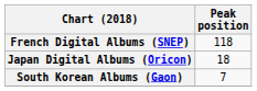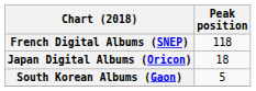 <table class="wikitable sortable plainrowheaders" style="text-align:center">
 <tr>
 <th>Chart (2018)</th>
 <th>Peak<br>position</th>
 </tr>
 <tr>
 <th scope="row">French Digital Albums (<a href='#'>SNEP</a>)</th>
 <td>118</td>
 </tr>
 <tr>
 <th scope="row">Japan Digital Albums (<a href='#'>Oricon</a>)</th>
 <td>18</td>
 </tr>
 <tr>
 <th scope="row">South Korean Albums (<a href='#'>Gaon</a>)</th>
-<td>7</td>
+<td>5</td>
 </tr>
 <tr>
 </tr>
 </table>
